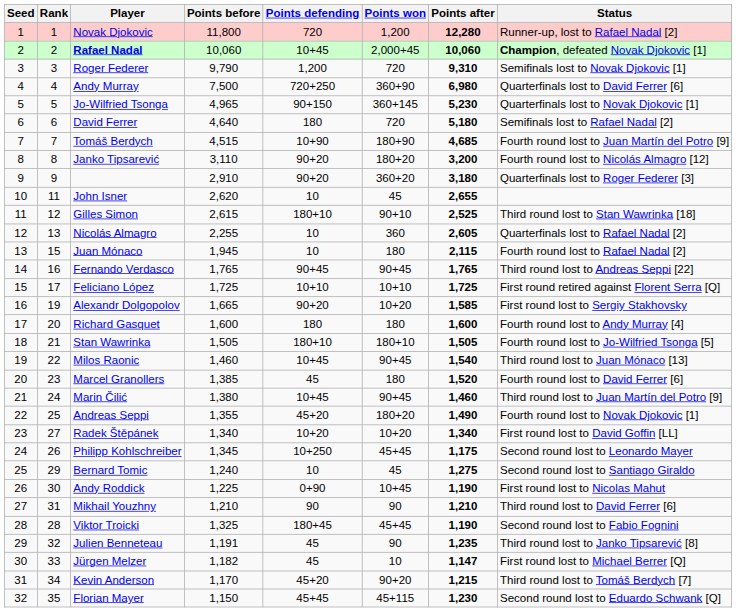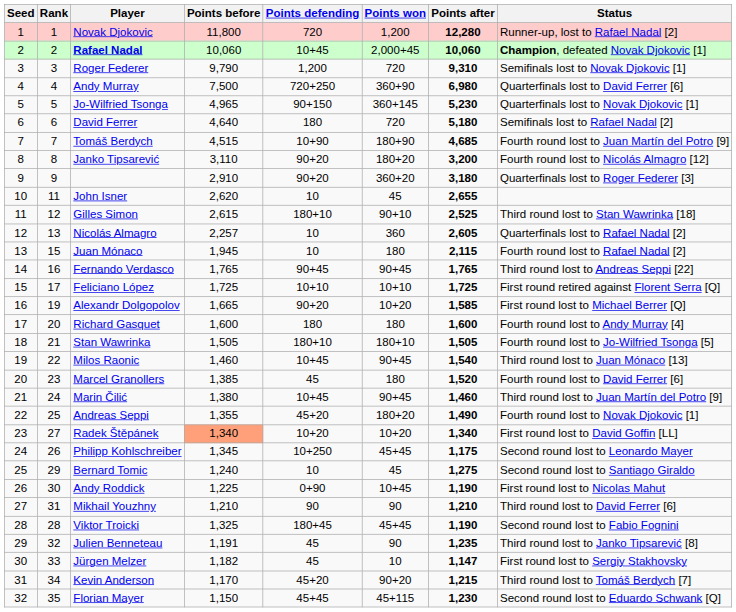 <table class="wikitable sortable">
 <tr>
 <th>Seed</th>
 <th>Rank</th>
 <th>Player</th>
 <th>Points before</th>
 <th><a href='#'>Points defending</a></th>
 <th><a href='#'>Points won</a></th>
 <th>Points after</th>
 <th>Status</th>
 </tr>
 <tr bgcolor="#FFCCCC">
 <td align="center">1</td>
 <td align="center">1</td>
 <td> <a href='#'>Novak Djokovic</a></td>
 <td align="center">11,800</td>
 <td align="center">720</td>
 <td align="center">1,200</td>
 <td align="center"><strong>12,280</strong></td>
 <td>Runner-up, lost to  <a href='#'>Rafael Nadal</a> [2]</td>
 </tr>
 <tr bgcolor="#CCFFCC">
 <td align="center">2</td>
 <td align="center">2</td>
 <td><strong> <a href='#'>Rafael Nadal</a></strong></td>
 <td align="center">10,060</td>
 <td align="center">10+45</td>
 <td align="center">2,000+45</td>
 <td align="center"><strong>10,060</strong></td>
 <td><strong>Champion</strong>, defeated  <a href='#'>Novak Djokovic</a> [1]</td>
 </tr>
 <tr>
 <td align="center">3</td>
 <td align="center">3</td>
 <td> <a href='#'>Roger Federer</a></td>
 <td align="center">9,790</td>
 <td align="center">1,200</td>
 <td align="center">720</td>
 <td align="center"><strong>9,310</strong></td>
 <td>Semifinals lost to  <a href='#'>Novak Djokovic</a> [1]</td>
 </tr>
 <tr>
 <td align="center">4</td>
 <td align="center">4</td>
 <td> <a href='#'>Andy Murray</a></td>
 <td align="center">7,500</td>
 <td align="center">720+250</td>
 <td align="center">360+90</td>
 <td align="center"><strong>6,980</strong></td>
 <td>Quarterfinals lost to  <a href='#'>David Ferrer</a> [6]</td>
 </tr>
 <tr>
 <td align="center">5</td>
 <td align="center">5</td>
 <td> <a href='#'>Jo-Wilfried Tsonga</a></td>
 <td align="center">4,965</td>
 <td align="center">90+150</td>
 <td align="center">360+145</td>
 <td align="center"><strong>5,230</strong></td>
 <td>Quarterfinals lost to  <a href='#'>Novak Djokovic</a> [1]</td>
 </tr>
 <tr>
 <td align="center">6</td>
 <td align="center">6</td>
 <td> <a href='#'>David Ferrer</a></td>
 <td align="center">4,640</td>
 <td align="center">180</td>
 <td align="center">720</td>
 <td align="center"><strong>5,180</strong></td>
 <td>Semifinals lost to  <a href='#'>Rafael Nadal</a> [2]</td>
 </tr>
 <tr>
 <td align="center">7</td>
 <td align="center">7</td>
 <td> <a href='#'>Tomáš Berdych</a></td>
 <td align="center">4,515</td>
 <td align="center">10+90</td>
 <td align="center">180+90</td>
 <td align="center"><strong>4,685</strong></td>
 <td>Fourth round lost to  <a href='#'>Juan Martín del Potro</a> [9]</td>
 </tr>
 <tr>
 <td align="center">8</td>
 <td align="center">8</td>
 <td> <a href='#'>Janko Tipsarević</a></td>
 <td align="center">3,110</td>
 <td align="center">90+20</td>
 <td align="center">180+20</td>
 <td align="center"><strong>3,200</strong></td>
 <td>Fourth round lost to  <a href='#'>Nicolás Almagro</a> [12]</td>
 </tr>
 <tr>
 <td align="center">9</td>
 <td align="center">9</td>
 <td></td>
 <td align="center">2,910</td>
 <td align="center">90+20</td>
 <td align="center">360+20</td>
 <td align="center"><strong>3,180</strong></td>
 <td>Quarterfinals lost to  <a href='#'>Roger Federer</a> [3]</td>
 </tr>
 <tr>
 <td align="center">10</td>
 <td align="center">11</td>
 <td> <a href='#'>John Isner</a></td>
 <td align="center">2,620</td>
 <td align="center">10</td>
 <td align="center">45</td>
 <td align="center"><strong>2,655</strong></td>
 <td></td>
 </tr>
 <tr>
 <td align="center">11</td>
 <td align="center">12</td>
 <td> <a href='#'>Gilles Simon</a></td>
 <td align="center">2,615</td>
 <td align="center">180+10</td>
 <td align="center">90+10</td>
 <td align="center"><strong>2,525</strong></td>
 <td>Third round lost to  <a href='#'>Stan Wawrinka</a> [18]</td>
 </tr>
 <tr>
 <td align="center">12</td>
 <td align="center">13</td>
 <td> <a href='#'>Nicolás Almagro</a></td>
-<td align="center">2,255</td>
+<td align="center">2,257</td>
 <td align="center">10</td>
 <td align="center">360</td>
 <td align="center"><strong>2,605</strong></td>
 <td>Quarterfinals lost to  <a href='#'>Rafael Nadal</a> [2]</td>
 </tr>
 <tr>
 <td align="center">13</td>
 <td align="center">15</td>
 <td> <a href='#'>Juan Mónaco</a></td>
 <td align="center">1,945</td>
 <td align="center">10</td>
 <td align="center">180</td>
 <td align="center"><strong>2,115</strong></td>
 <td>Fourth round lost to  <a href='#'>Rafael Nadal</a> [2]</td>
 </tr>
 <tr>
 <td align="center">14</td>
 <td align="center">16</td>
 <td> <a href='#'>Fernando Verdasco</a></td>
 <td align="center">1,765</td>
 <td align="center">90+45</td>
 <td align="center">90+45</td>
 <td align="center"><strong>1,765</strong></td>
 <td>Third round lost to  <a href='#'>Andreas Seppi</a> [22]</td>
 </tr>
 <tr>
 <td align="center">15</td>
 <td align="center">17</td>
 <td> <a href='#'>Feliciano López</a></td>
 <td align="center">1,725</td>
 <td align="center">10+10</td>
 <td align="center">10+10</td>
 <td align="center"><strong>1,725</strong></td>
 <td>First round retired against  <a href='#'>Florent Serra</a> [Q]</td>
 </tr>
 <tr>
 <td align="center">16</td>
 <td align="center">19</td>
 <td> <a href='#'>Alexandr Dolgopolov</a></td>
 <td align="center">1,665</td>
 <td align="center">90+20</td>
 <td align="center">10+20</td>
 <td align="center"><strong>1,585</strong></td>
-<td>First round lost to  <a href='#'>Sergiy Stakhovsky</a></td>
+<td>First round lost to  <a href='#'>Michael Berrer</a> [Q]</td>
 </tr>
 <tr>
 <td align="center">17</td>
 <td align="center">20</td>
 <td> <a href='#'>Richard Gasquet</a></td>
 <td align="center">1,600</td>
 <td align="center">180</td>
 <td align="center">180</td>
 <td align="center"><strong>1,600</strong></td>
 <td>Fourth round lost to  <a href='#'>Andy Murray</a> [4]</td>
 </tr>
 <tr>
 <td align="center">18</td>
 <td align="center">21</td>
 <td> <a href='#'>Stan Wawrinka</a></td>
 <td align="center">1,505</td>
 <td align="center">180+10</td>
 <td align="center">180+10</td>
 <td align="center"><strong>1,505</strong></td>
 <td>Fourth round lost to  <a href='#'>Jo-Wilfried Tsonga</a> [5]</td>
 </tr>
 <tr>
 <td align="center">19</td>
 <td align="center">22</td>
 <td> <a href='#'>Milos Raonic</a></td>
 <td align="center">1,460</td>
 <td align="center">10+45</td>
 <td align="center">90+45</td>
 <td align="center"><strong>1,540</strong></td>
 <td>Third round lost to  <a href='#'>Juan Mónaco</a> [13]</td>
 </tr>
 <tr>
 <td align="center">20</td>
 <td align="center">23</td>
 <td> <a href='#'>Marcel Granollers</a></td>
 <td align="center">1,385</td>
 <td align="center">45</td>
 <td align="center">180</td>
 <td align="center"><strong>1,520</strong></td>
 <td>Fourth round lost to  <a href='#'>David Ferrer</a> [6]</td>
 </tr>
 <tr>
 <td align="center">21</td>
 <td align="center">24</td>
 <td> <a href='#'>Marin Čilić</a></td>
 <td align="center">1,380</td>
 <td align="center">10+45</td>
 <td align="center">90+45</td>
 <td align="center"><strong>1,460</strong></td>
 <td>Third round lost to <a href='#'>Juan Martín del Potro</a> [9]</td>
 </tr>
 <tr>
 <td align="center">22</td>
 <td align="center">25</td>
 <td> <a href='#'>Andreas Seppi</a></td>
 <td align="center">1,355</td>
 <td align="center">45+20</td>
 <td align="center">180+20</td>
 <td align="center"><strong>1,490</strong></td>
 <td>Fourth round lost to  <a href='#'>Novak Djokovic</a> [1]</td>
 </tr>
 <tr>
 <td align="center">23</td>
 <td align="center">27</td>
 <td> <a href='#'>Radek Štěpánek</a></td>
-<td align="center">1,340</td>
+<td align="center" style="background: lightsalmon;">1,340</td>
 <td align="center">10+20</td>
 <td align="center">10+20</td>
 <td align="center"><strong>1,340</strong></td>
 <td>First round lost to  <a href='#'>David Goffin</a> [LL]</td>
 </tr>
 <tr>
 <td align="center">24</td>
 <td align="center">26</td>
 <td> <a href='#'>Philipp Kohlschreiber</a></td>
 <td align="center">1,345</td>
 <td align="center">10+250</td>
 <td align="center">45+45</td>
 <td align="center"><strong>1,175</strong></td>
 <td>Second round lost to  <a href='#'>Leonardo Mayer</a></td>
 </tr>
 <tr>
 <td align="center">25</td>
 <td align="center">29</td>
 <td> <a href='#'>Bernard Tomic</a></td>
 <td align="center">1,240</td>
 <td align="center">10</td>
 <td align="center">45</td>
 <td align="center"><strong>1,275</strong></td>
 <td>Second round lost to  <a href='#'>Santiago Giraldo</a></td>
 </tr>
 <tr>
 <td align="center">26</td>
 <td align="center">30</td>
 <td> <a href='#'>Andy Roddick</a></td>
 <td align="center">1,225</td>
 <td align="center">0+90</td>
 <td align="center">10+45</td>
 <td align="center"><strong>1,190</strong></td>
 <td>First round lost to  <a href='#'>Nicolas Mahut</a></td>
 </tr>
 <tr>
 <td align="center">27</td>
 <td align="center">31</td>
 <td> <a href='#'>Mikhail Youzhny</a></td>
 <td align="center">1,210</td>
 <td align="center">90</td>
 <td align="center">90</td>
 <td align="center"><strong>1,210</strong></td>
 <td>Third round lost to  <a href='#'>David Ferrer</a> [6]</td>
 </tr>
 <tr>
 <td align="center">28</td>
 <td align="center">28</td>
 <td> <a href='#'>Viktor Troicki</a></td>
 <td align="center">1,325</td>
 <td align="center">180+45</td>
 <td align="center">45+45</td>
 <td align="center"><strong>1,190</strong></td>
 <td>Second round lost to  <a href='#'>Fabio Fognini</a></td>
 </tr>
 <tr>
 <td align="center">29</td>
 <td align="center">32</td>
 <td> <a href='#'>Julien Benneteau</a></td>
 <td align="center">1,191</td>
 <td align="center">45</td>
 <td align="center">90</td>
 <td align="center"><strong>1,235</strong></td>
 <td>Third round lost to  <a href='#'>Janko Tipsarević</a> [8]</td>
 </tr>
 <tr>
 <td align="center">30</td>
 <td align="center">33</td>
 <td> <a href='#'>Jürgen Melzer</a></td>
 <td align="center">1,182</td>
 <td align="center">45</td>
 <td align="center">10</td>
 <td align="center"><strong>1,147</strong></td>
-<td>First round lost to  <a href='#'>Michael Berrer</a> [Q]</td>
+<td>First round lost to  <a href='#'>Sergiy Stakhovsky</a></td>
 </tr>
 <tr>
 <td align="center">31</td>
 <td align="center">34</td>
 <td> <a href='#'>Kevin Anderson</a></td>
 <td align="center">1,170</td>
 <td align="center">45+20</td>
 <td align="center">90+20</td>
 <td align="center"><strong>1,215</strong></td>
 <td>Third round lost to  <a href='#'>Tomáš Berdych</a> [7]</td>
 </tr>
 <tr>
 <td align="center">32</td>
 <td align="center">35</td>
 <td> <a href='#'>Florian Mayer</a></td>
 <td align="center">1,150</td>
 <td align="center">45+45</td>
 <td align="center">45+115</td>
 <td align="center"><strong>1,230</strong></td>
 <td>Second round lost to  <a href='#'>Eduardo Schwank</a> [Q]</td>
 </tr>
 </table>
